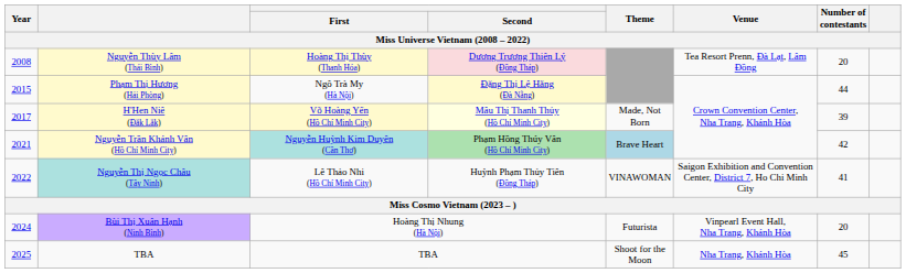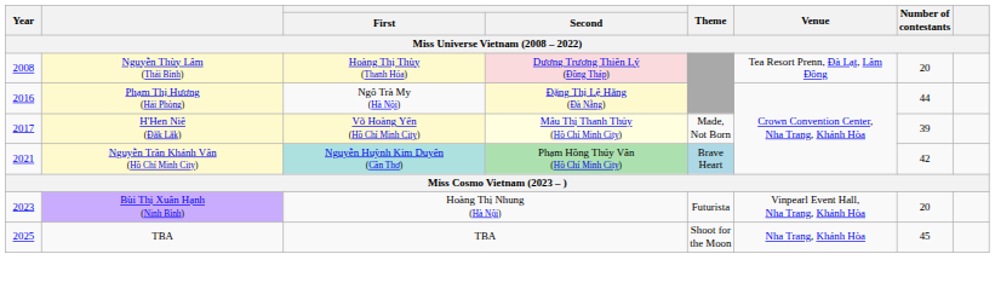 <table class="wikitable sortable" style="font-size: 85%; text-align:center">
 <tr>
 <th rowspan="2" width="40">Year</th>
 <th rowspan="2" width="300"></th>
 <th colspan="2" width="300"></th>
 <th rowspan="2">Theme</th>
 <th rowspan="2" width="200">Venue</th>
 <th rowspan="2" width="50">Number of contestants</th>
 <th rowspan="2" width="40"></th>
 </tr>
 <tr>
 <th width="250">First</th>
 <th width="250">Second</th>
 </tr>
 <tr>
 <th colspan="8">Miss Universe Vietnam (2008 – 2022)</th>
 </tr>
 <tr>
 <td><a href='#'>2008</a></td>
 <td style="background-color:#FFFACD;"><a href='#'>Nguyễn Thùy Lâm</a><br><small>(<a href='#'>Thái Bình</a>)</small></td>
 <td style="background-color:#FFFACD;"><a href='#'>Hoàng Thị Thùy</a><br><small>(<a href='#'>Thanh Hóa</a>)</small></td>
 <td style="background-color:#FADADD;"><a href='#'>Dương Trương Thiên Lý</a><br><small>(<a href='#'>Đồng Tháp</a>)</small></td>
 <td rowspan="2" style="background-color:#A9A9A9;"></td>
 <td>Tea Resort Prenn, <a href='#'>Đà Lạt</a>, <a href='#'>Lâm Đồng</a></td>
 <td>20</td>
 <td></td>
 </tr>
 <tr>
-<td><a href='#'>2015</a></td>
+<td><a href='#'>2016</a></td>
 <td style="background-color:#FFFACD;"><a href='#'>Phạm Thị Hương</a><br><small>(<a href='#'>Hải Phòng</a>)</small></td>
 <td>Ngô Trà My<br><small>(<a href='#'>Hà Nội</a>)</small></td>
 <td style="background-color:#FFFACD;"><a href='#'>Đặng Thị Lệ Hằng</a><br><small>(<a href='#'>Đà Nẵng</a>)</small></td>
 <td rowspan="3"><a href='#'>Crown Convention Center</a>,<br><a href='#'>Nha Trang</a>, <a href='#'>Khánh Hòa</a></td>
 <td>44</td>
 <td></td>
 </tr>
 <tr>
 <td><a href='#'>2017</a></td>
 <td style="background-color:#FFFACD;"><a href='#'>H'Hen Niê</a><br><small>(<a href='#'>Đắk Lắk</a>)</small></td>
 <td style="background-color:#FFFACD;"><a href='#'>Võ Hoàng Yến</a><br><small>(<a href='#'>Hồ Chí Minh City</a>)</small></td>
 <td style="background: lightyellow;"><a href='#'>Mâu Thị Thanh Thủy</a><br><small>(<a href='#'>Hồ Chí Minh City</a>)</small></td>
 <td>Made, Not Born</td>
 <td>39</td>
 <td></td>
 </tr>
 <tr>
 <td><a href='#'>2021</a></td>
 <td style="background-color:#FFFACD;"><a href='#'>Nguyễn Trần Khánh Vân</a><br><small>(<a href='#'>Hồ Chí Minh City</a>)</small></td>
 <td style="background-color:#ACE1DF;"><a href='#'>Nguyễn Huỳnh Kim Duyên</a><br><small>(<a href='#'>Cần Thơ</a>)</small></td>
 <td style="background-color:#ACE1AF;">Phạm Hồng Thúy Vân<br><small>(<a href='#'>Hồ Chí Minh City</a>)</small></td>
 <td style="background: lightblue;">Brave Heart</td>
 <td>42</td>
 <td></td>
 </tr>
 <tr>
-<td><a href='#'>2022</a></td>
-<td style="background-color:#ACE1DF;"><a href='#'>Nguyễn Thị Ngọc Châu</a><br><small>(<a href='#'>Tây Ninh</a>)</small></td>
-<td>Lê Thảo Nhi<br><small>(<a href='#'>Hồ Chí Minh City</a>)</small></td>
-<td>Huỳnh Phạm Thủy Tiên<br><small>(<a href='#'>Đồng Tháp</a>)</small></td>
-<td>VINAWOMAN</td>
-<td>Saigon Exhibition and Convention Center, <a href='#'>District 7</a>, Ho Chi Minh City</td>
-<td>41</td>
-<td></td>
-</tr>
-<tr>
 <th colspan="8">Miss Cosmo Vietnam (2023 – )</th>
 </tr>
 <tr>
-<td><a href='#'>2024</a></td>
+<td><a href='#'>2023</a></td>
 <td style="background-color:#caacff;"><a href='#'>Bùi Thị Xuân Hạnh</a><br><small>(<a href='#'>Ninh Bình</a>)</small></td>
 <td colspan="2">Hoàng Thị Nhung<br><small>(<a href='#'>Hà Nội</a>)</small></td>
 <td>Futurista</td>
 <td>Vinpearl Event Hall,<br><a href='#'>Nha Trang</a>, <a href='#'>Khánh Hòa</a></td>
 <td>20</td>
 <td></td>
 </tr>
 <tr>
 <td><a href='#'>2025</a></td>
 <td>TBA</td>
 <td colspan="2">TBA</td>
 <td>Shoot for the Moon</td>
 <td><a href='#'>Nha Trang</a>, <a href='#'>Khánh Hòa</a></td>
 <td>45</td>
 <td></td>
 </tr>
 </table>
